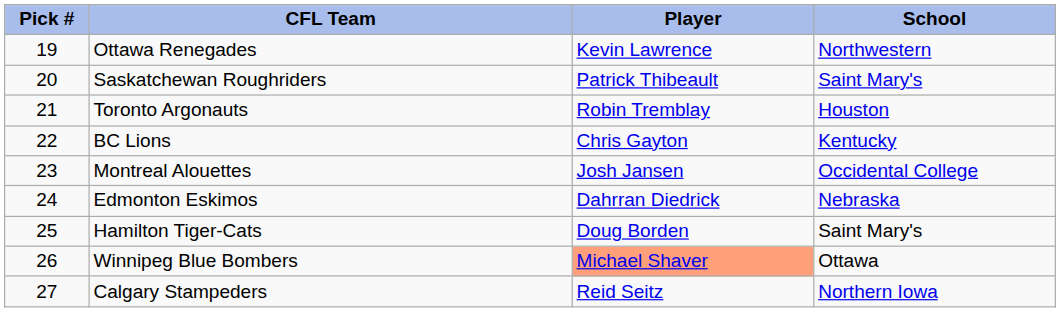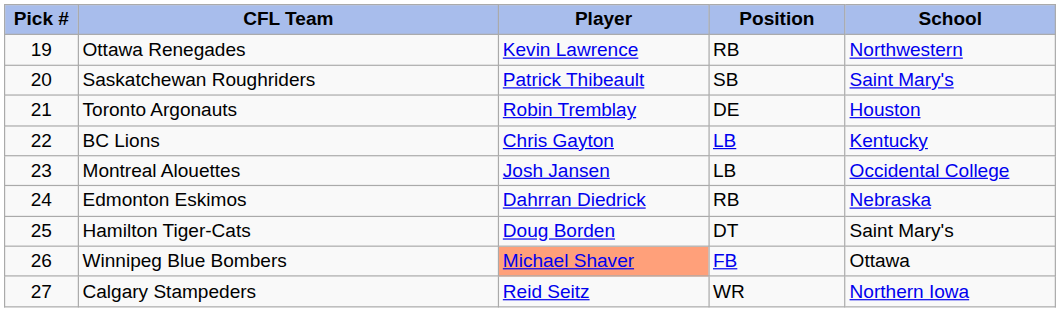 <table class="wikitable" border="1" style="width: 100%">
 <tr>
 <th style="background:#a8bdec;" width=7%>Pick #</th>
 <th width=40% style="background:#a8bdec;">CFL Team</th>
 <th width=20% style="background:#a8bdec;">Player</th>
+<th width=13% style="background:#a8bdec;">Position</th>
 <th width=20% style="background:#a8bdec;">School</th>
 </tr>
 <tr>
 <td align=center>19</td>
 <td>Ottawa Renegades</td>
 <td><a href='#'>Kevin Lawrence</a></td>
+<td>RB</td>
 <td><a href='#'>Northwestern</a></td>
 </tr>
 <tr>
 <td align=center>20</td>
 <td>Saskatchewan Roughriders</td>
 <td><a href='#'>Patrick Thibeault</a></td>
+<td>SB</td>
 <td><a href='#'>Saint Mary's</a></td>
 </tr>
 <tr>
 <td align=center>21</td>
 <td>Toronto Argonauts</td>
 <td><a href='#'>Robin Tremblay</a></td>
+<td>DE</td>
 <td><a href='#'>Houston</a></td>
 </tr>
 <tr>
 <td align=center>22</td>
 <td>BC Lions</td>
 <td><a href='#'>Chris Gayton</a></td>
+<td><a href='#'>LB</a></td>
 <td><a href='#'>Kentucky</a></td>
 </tr>
 <tr>
 <td align=center>23</td>
 <td>Montreal Alouettes</td>
 <td><a href='#'>Josh Jansen</a></td>
+<td>LB</td>
 <td><a href='#'>Occidental College</a></td>
 </tr>
 <tr>
 <td align=center>24</td>
 <td>Edmonton Eskimos</td>
 <td><a href='#'>Dahrran Diedrick</a></td>
+<td>RB</td>
 <td><a href='#'>Nebraska</a></td>
 </tr>
 <tr>
 <td align=center>25</td>
 <td>Hamilton Tiger-Cats</td>
 <td><a href='#'>Doug Borden</a></td>
+<td>DT</td>
 <td>Saint Mary's</td>
 </tr>
 <tr>
 <td align=center>26</td>
 <td>Winnipeg Blue Bombers</td>
 <td style="background: lightsalmon;"><a href='#'>Michael Shaver</a></td>
+<td><a href='#'>FB</a></td>
 <td>Ottawa</td>
 </tr>
 <tr>
 <td align=center>27</td>
 <td>Calgary Stampeders</td>
 <td><a href='#'>Reid Seitz</a></td>
+<td>WR</td>
 <td><a href='#'>Northern Iowa</a></td>
 </tr>
 </table>
